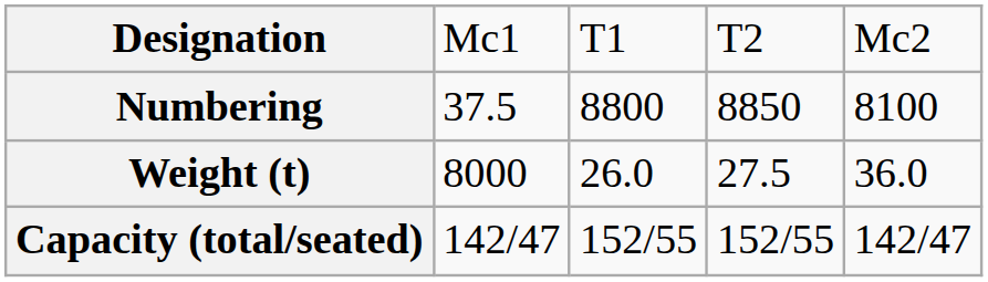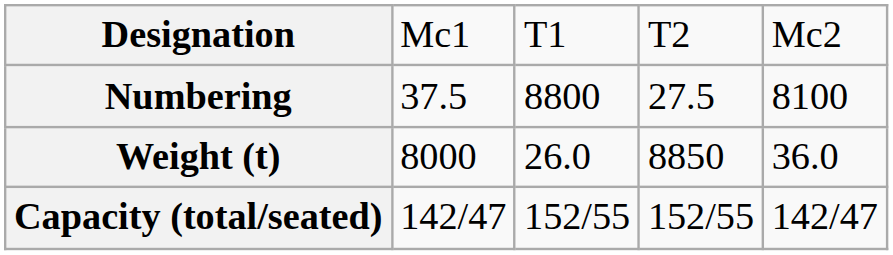 <table class="wikitable">
 <tr>
 <th>Designation</th>
 <td>Mc1</td>
 <td>T1</td>
 <td>T2</td>
 <td>Mc2</td>
 </tr>
 <tr>
 <th>Numbering</th>
 <td>37.5</td>
 <td>8800</td>
-<td>8850</td>
+<td>27.5</td>
 <td>8100</td>
 </tr>
 <tr>
 <th>Weight (t)</th>
 <td>8000</td>
 <td>26.0</td>
-<td>27.5</td>
+<td>8850</td>
 <td>36.0</td>
 </tr>
 <tr>
 <th>Capacity (total/seated)</th>
 <td>142/47</td>
 <td>152/55</td>
 <td>152/55</td>
 <td>142/47</td>
 </tr>
 </table>
